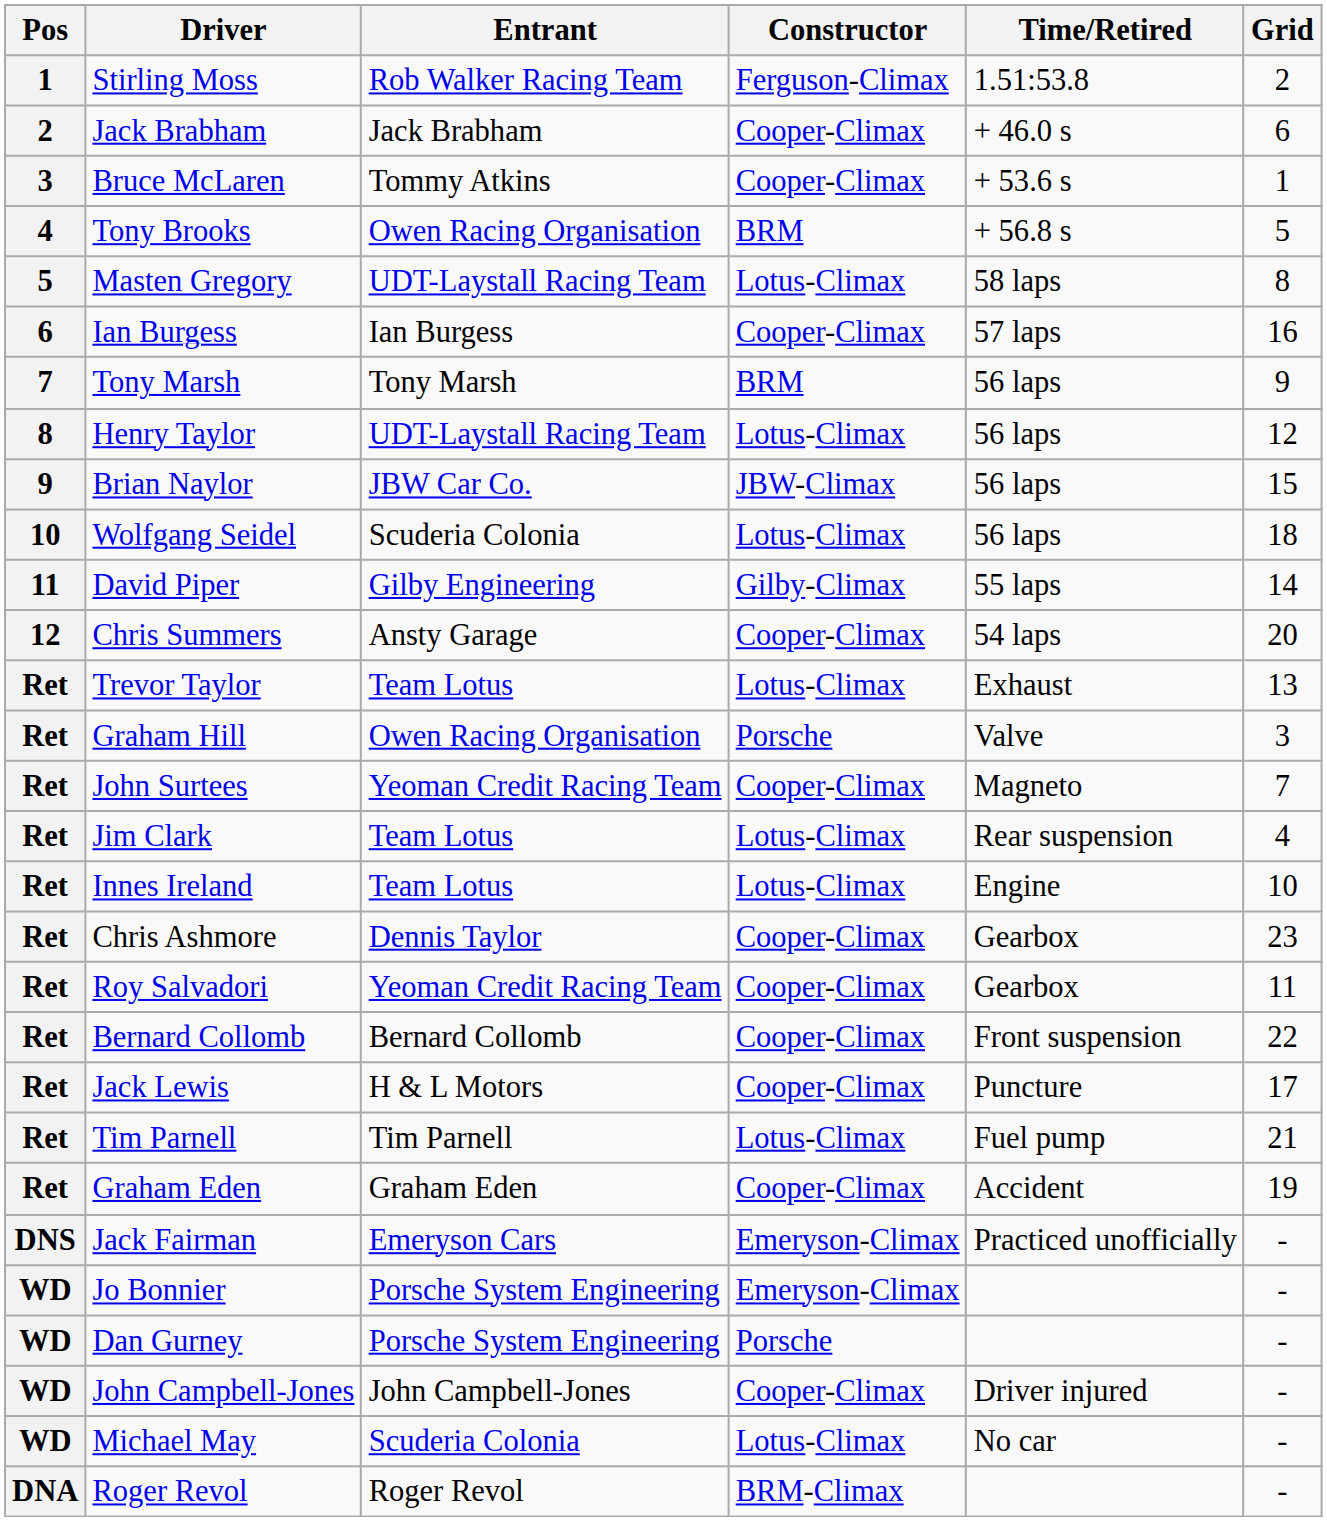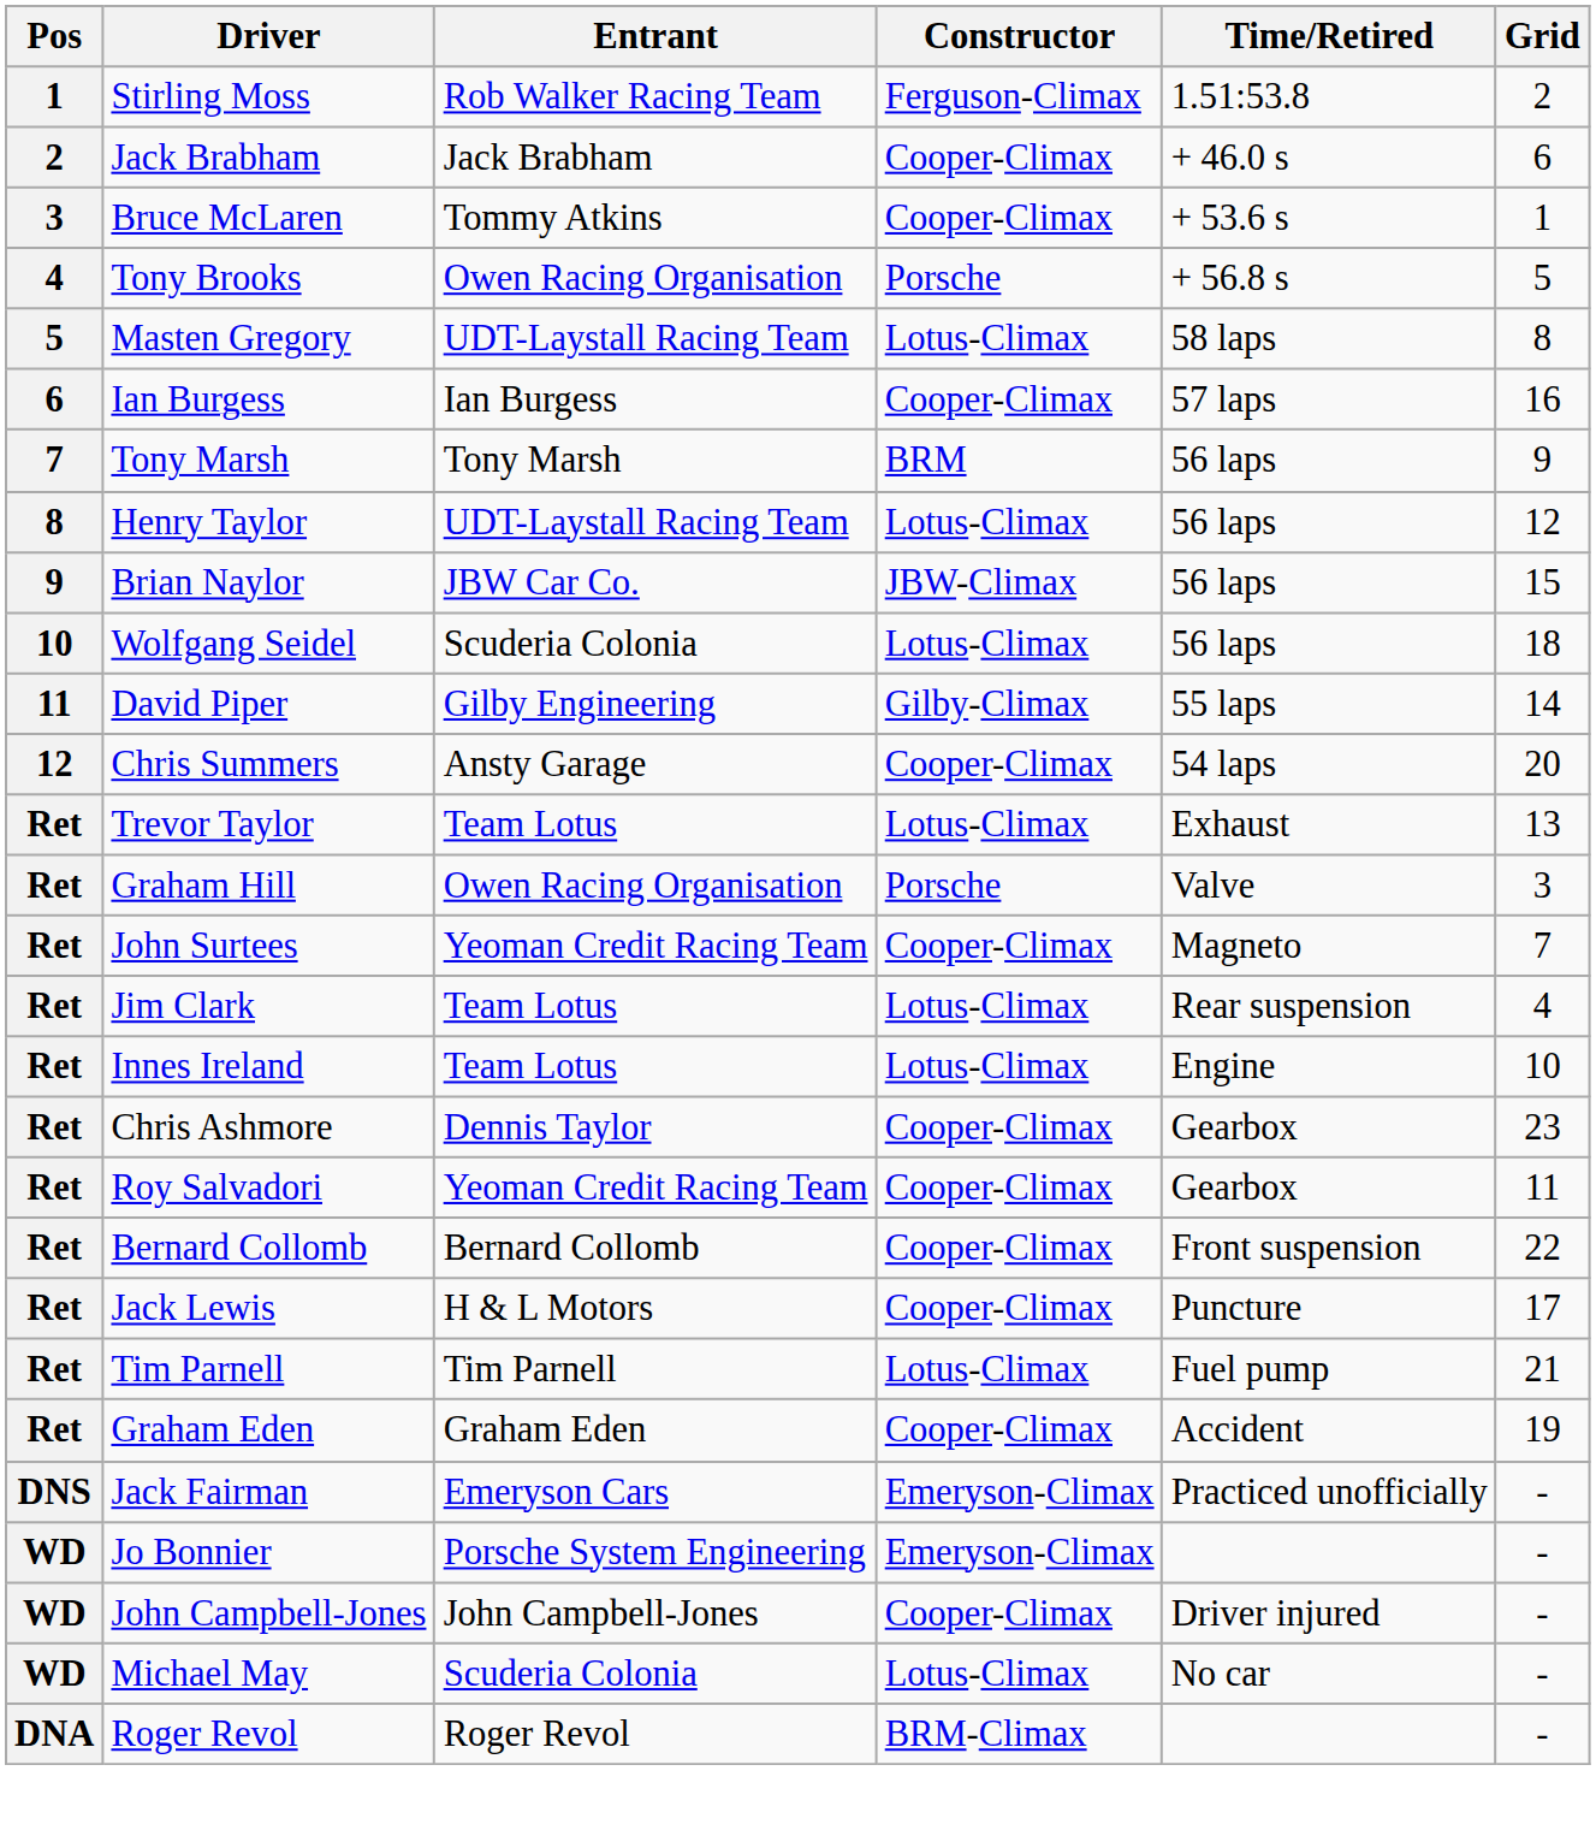 <table class="wikitable" style="font-size: 95%;">
 <tr>
 <th>Pos</th>
 <th>Driver</th>
 <th>Entrant</th>
 <th>Constructor</th>
 <th>Time/Retired</th>
 <th>Grid</th>
 </tr>
 <tr>
 <th>1</th>
 <td> <a href='#'>Stirling Moss</a></td>
 <td><a href='#'>Rob Walker Racing Team</a></td>
 <td><a href='#'>Ferguson</a>-<a href='#'>Climax</a></td>
 <td>1.51:53.8</td>
 <td style="text-align:center">2</td>
 </tr>
 <tr>
 <th>2</th>
 <td> <a href='#'>Jack Brabham</a></td>
 <td>Jack Brabham</td>
 <td><a href='#'>Cooper</a>-<a href='#'>Climax</a></td>
 <td>+ 46.0 s</td>
 <td style="text-align:center">6</td>
 </tr>
 <tr>
 <th>3</th>
 <td> <a href='#'>Bruce McLaren</a></td>
 <td>Tommy Atkins</td>
 <td><a href='#'>Cooper</a>-<a href='#'>Climax</a></td>
 <td>+ 53.6 s</td>
 <td style="text-align:center">1</td>
 </tr>
 <tr>
 <th>4</th>
 <td> <a href='#'>Tony Brooks</a></td>
 <td><a href='#'>Owen Racing Organisation</a></td>
-<td><a href='#'>BRM</a></td>
+<td><a href='#'>Porsche</a></td>
 <td>+ 56.8 s</td>
 <td style="text-align:center">5</td>
 </tr>
 <tr>
 <th>5</th>
 <td> <a href='#'>Masten Gregory</a></td>
 <td><a href='#'>UDT-Laystall Racing Team</a></td>
 <td><a href='#'>Lotus</a>-<a href='#'>Climax</a></td>
 <td>58 laps</td>
 <td style="text-align:center">8</td>
 </tr>
 <tr>
 <th>6</th>
 <td> <a href='#'>Ian Burgess</a></td>
 <td>Ian Burgess</td>
 <td><a href='#'>Cooper</a>-<a href='#'>Climax</a></td>
 <td>57 laps</td>
 <td style="text-align:center">16</td>
 </tr>
 <tr>
 <th>7</th>
 <td> <a href='#'>Tony Marsh</a></td>
 <td>Tony Marsh</td>
 <td><a href='#'>BRM</a></td>
 <td>56 laps</td>
 <td style="text-align:center">9</td>
 </tr>
 <tr>
 <th>8</th>
 <td> <a href='#'>Henry Taylor</a></td>
 <td><a href='#'>UDT-Laystall Racing Team</a></td>
 <td><a href='#'>Lotus</a>-<a href='#'>Climax</a></td>
 <td>56 laps</td>
 <td style="text-align:center">12</td>
 </tr>
 <tr>
 <th>9</th>
 <td> <a href='#'>Brian Naylor</a></td>
 <td><a href='#'>JBW Car Co.</a></td>
 <td><a href='#'>JBW</a>-<a href='#'>Climax</a></td>
 <td>56 laps</td>
 <td style="text-align:center">15</td>
 </tr>
 <tr>
 <th>10</th>
 <td> <a href='#'>Wolfgang Seidel</a></td>
 <td>Scuderia Colonia</td>
 <td><a href='#'>Lotus</a>-<a href='#'>Climax</a></td>
 <td>56 laps</td>
 <td style="text-align:center">18</td>
 </tr>
 <tr>
 <th>11</th>
 <td> <a href='#'>David Piper</a></td>
 <td><a href='#'>Gilby Engineering</a></td>
 <td><a href='#'>Gilby</a>-<a href='#'>Climax</a></td>
 <td>55 laps</td>
 <td style="text-align:center">14</td>
 </tr>
 <tr>
 <th>12</th>
 <td> <a href='#'>Chris Summers</a></td>
 <td>Ansty Garage</td>
 <td><a href='#'>Cooper</a>-<a href='#'>Climax</a></td>
 <td>54 laps</td>
 <td style="text-align:center">20</td>
 </tr>
 <tr>
 <th>Ret</th>
 <td> <a href='#'>Trevor Taylor</a></td>
 <td><a href='#'>Team Lotus</a></td>
 <td><a href='#'>Lotus</a>-<a href='#'>Climax</a></td>
 <td>Exhaust</td>
 <td style="text-align:center">13</td>
 </tr>
 <tr>
 <th>Ret</th>
 <td> <a href='#'>Graham Hill</a></td>
 <td><a href='#'>Owen Racing Organisation</a></td>
 <td><a href='#'>Porsche</a></td>
 <td>Valve</td>
 <td style="text-align:center">3</td>
 </tr>
 <tr>
 <th>Ret</th>
 <td> <a href='#'>John Surtees</a></td>
 <td><a href='#'>Yeoman Credit Racing Team</a></td>
 <td><a href='#'>Cooper</a>-<a href='#'>Climax</a></td>
 <td>Magneto</td>
 <td style="text-align:center">7</td>
 </tr>
 <tr>
 <th>Ret</th>
 <td> <a href='#'>Jim Clark</a></td>
 <td><a href='#'>Team Lotus</a></td>
 <td><a href='#'>Lotus</a>-<a href='#'>Climax</a></td>
 <td>Rear suspension</td>
 <td style="text-align:center">4</td>
 </tr>
 <tr>
 <th>Ret</th>
 <td> <a href='#'>Innes Ireland</a></td>
 <td><a href='#'>Team Lotus</a></td>
 <td><a href='#'>Lotus</a>-<a href='#'>Climax</a></td>
 <td>Engine</td>
 <td style="text-align:center">10</td>
 </tr>
 <tr>
 <th>Ret</th>
 <td> Chris Ashmore</td>
 <td><a href='#'>Dennis Taylor</a></td>
 <td><a href='#'>Cooper</a>-<a href='#'>Climax</a></td>
 <td>Gearbox</td>
 <td style="text-align:center">23</td>
 </tr>
 <tr>
 <th>Ret</th>
 <td> <a href='#'>Roy Salvadori</a></td>
 <td><a href='#'>Yeoman Credit Racing Team</a></td>
 <td><a href='#'>Cooper</a>-<a href='#'>Climax</a></td>
 <td>Gearbox</td>
 <td style="text-align:center">11</td>
 </tr>
 <tr>
 <th>Ret</th>
 <td> <a href='#'>Bernard Collomb</a></td>
 <td>Bernard Collomb</td>
 <td><a href='#'>Cooper</a>-<a href='#'>Climax</a></td>
 <td>Front suspension</td>
 <td style="text-align:center">22</td>
 </tr>
 <tr>
 <th>Ret</th>
 <td> <a href='#'>Jack Lewis</a></td>
 <td>H & L Motors</td>
 <td><a href='#'>Cooper</a>-<a href='#'>Climax</a></td>
 <td>Puncture</td>
 <td style="text-align:center">17</td>
 </tr>
 <tr>
 <th>Ret</th>
 <td> <a href='#'>Tim Parnell</a></td>
 <td>Tim Parnell</td>
 <td><a href='#'>Lotus</a>-<a href='#'>Climax</a></td>
 <td>Fuel pump</td>
 <td style="text-align:center">21</td>
 </tr>
 <tr>
 <th>Ret</th>
 <td> <a href='#'>Graham Eden</a></td>
 <td>Graham Eden</td>
 <td><a href='#'>Cooper</a>-<a href='#'>Climax</a></td>
 <td>Accident</td>
 <td style="text-align:center">19</td>
 </tr>
 <tr>
 <th>DNS</th>
 <td> <a href='#'>Jack Fairman</a></td>
 <td><a href='#'>Emeryson Cars</a></td>
 <td><a href='#'>Emeryson</a>-<a href='#'>Climax</a></td>
 <td>Practiced unofficially</td>
 <td style="text-align:center">-</td>
 </tr>
 <tr>
 <th>WD</th>
 <td> <a href='#'>Jo Bonnier</a></td>
 <td><a href='#'>Porsche System Engineering</a></td>
 <td><a href='#'>Emeryson</a>-<a href='#'>Climax</a></td>
 <td></td>
 <td style="text-align:center">-</td>
 </tr>
 <tr>
 <th>WD</th>
-<td> <a href='#'>Dan Gurney</a></td>
-<td><a href='#'>Porsche System Engineering</a></td>
-<td><a href='#'>Porsche</a></td>
-<td></td>
-<td style="text-align:center">-</td>
-</tr>
-<tr>
-<th>WD</th>
 <td> <a href='#'>John Campbell-Jones</a></td>
 <td>John Campbell-Jones</td>
 <td><a href='#'>Cooper</a>-<a href='#'>Climax</a></td>
 <td>Driver injured</td>
 <td style="text-align:center">-</td>
 </tr>
 <tr>
 <th>WD</th>
 <td> <a href='#'>Michael May</a></td>
 <td><a href='#'>Scuderia Colonia</a></td>
 <td><a href='#'>Lotus</a>-<a href='#'>Climax</a></td>
 <td>No car</td>
 <td style="text-align:center">-</td>
 </tr>
 <tr>
 <th>DNA</th>
 <td> <a href='#'>Roger Revol</a></td>
 <td>Roger Revol</td>
 <td><a href='#'>BRM</a>-<a href='#'>Climax</a></td>
 <td></td>
 <td style="text-align:center">-</td>
 </tr>
 </table>
